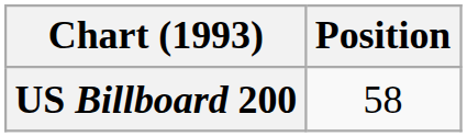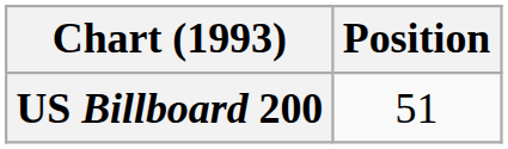 <table class="wikitable plainrowheaders" style="text-align:center">
 <tr>
 <th scope="col">Chart (1993)</th>
 <th scope="col">Position</th>
 </tr>
 <tr>
 <th scope="row">US <em>Billboard</em> 200</th>
-<td>58</td>
+<td>51</td>
 </tr>
 </table>
